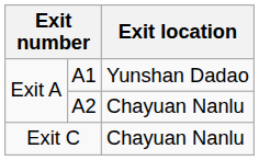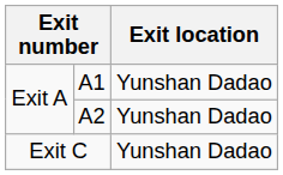 <table class="wikitable">
 <tr>
 <th style="width:70px" colspan="2">Exit number</th>
 <th>Exit location</th>
 </tr>
 <tr>
 <td align="center" rowspan="2">Exit A</td>
 <td>A1</td>
 <td>Yunshan Dadao</td>
 </tr>
 <tr>
 <td>A2</td>
-<td>Chayuan Nanlu</td>
+<td>Yunshan Dadao</td>
 </tr>
 <tr>
 <td align="center" colspan="2">Exit C</td>
-<td>Chayuan Nanlu</td>
+<td>Yunshan Dadao</td>
 </tr>
 </table>
